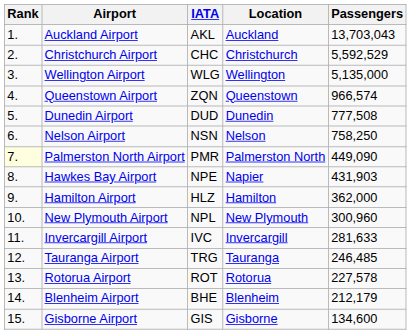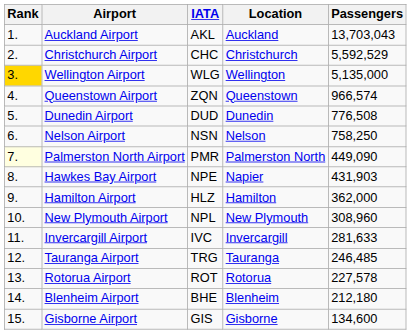 <table class="wikitable">
 <tr>
 <th>Rank</th>
 <th>Airport</th>
 <th><a href='#'>IATA</a></th>
 <th>Location</th>
 <th>Passengers</th>
 </tr>
 <tr>
 <td>1.</td>
 <td><a href='#'>Auckland Airport</a></td>
 <td>AKL</td>
 <td><a href='#'>Auckland</a></td>
 <td>13,703,043</td>
 </tr>
 <tr>
 <td>2.</td>
 <td><a href='#'>Christchurch Airport</a></td>
 <td>CHC</td>
 <td><a href='#'>Christchurch</a></td>
 <td>5,592,529</td>
 </tr>
 <tr>
-<td>3.</td>
+<td style="background: gold;">3.</td>
 <td><a href='#'>Wellington Airport</a></td>
 <td>WLG</td>
 <td><a href='#'>Wellington</a></td>
 <td>5,135,000</td>
 </tr>
 <tr>
 <td>4.</td>
 <td><a href='#'>Queenstown Airport</a></td>
 <td>ZQN</td>
 <td><a href='#'>Queenstown</a></td>
 <td>966,574</td>
 </tr>
 <tr>
 <td>5.</td>
 <td><a href='#'>Dunedin Airport</a></td>
 <td>DUD</td>
 <td><a href='#'>Dunedin</a></td>
-<td>777,508</td>
+<td>776,508</td>
 </tr>
 <tr>
 <td>6.</td>
 <td><a href='#'>Nelson Airport</a></td>
 <td>NSN</td>
 <td><a href='#'>Nelson</a></td>
 <td>758,250</td>
 </tr>
 <tr>
 <td style="background: lightyellow;">7.</td>
 <td><a href='#'>Palmerston North Airport</a></td>
 <td>PMR</td>
 <td><a href='#'>Palmerston North</a></td>
 <td>449,090</td>
 </tr>
 <tr>
 <td>8.</td>
 <td><a href='#'>Hawkes Bay Airport</a></td>
 <td>NPE</td>
 <td><a href='#'>Napier</a></td>
 <td>431,903</td>
 </tr>
 <tr>
 <td>9.</td>
 <td><a href='#'>Hamilton Airport</a></td>
 <td>HLZ</td>
 <td><a href='#'>Hamilton</a></td>
 <td>362,000</td>
 </tr>
 <tr>
 <td>10.</td>
 <td><a href='#'>New Plymouth Airport</a></td>
 <td>NPL</td>
 <td><a href='#'>New Plymouth</a></td>
-<td>300,960</td>
+<td>308,960</td>
 </tr>
 <tr>
 <td>11.</td>
 <td><a href='#'>Invercargill Airport</a></td>
 <td>IVC</td>
 <td><a href='#'>Invercargill</a></td>
 <td>281,633</td>
 </tr>
 <tr>
 <td>12.</td>
 <td><a href='#'>Tauranga Airport</a></td>
 <td>TRG</td>
 <td><a href='#'>Tauranga</a></td>
 <td>246,485</td>
 </tr>
 <tr>
 <td>13.</td>
 <td><a href='#'>Rotorua Airport</a></td>
 <td>ROT</td>
 <td><a href='#'>Rotorua</a></td>
 <td>227,578</td>
 </tr>
 <tr>
 <td>14.</td>
 <td><a href='#'>Blenheim Airport</a></td>
 <td>BHE</td>
 <td><a href='#'>Blenheim</a></td>
-<td>212,179</td>
+<td>212,180</td>
 </tr>
 <tr>
 <td>15.</td>
 <td><a href='#'>Gisborne Airport</a></td>
 <td>GIS</td>
 <td><a href='#'>Gisborne</a></td>
 <td>134,600</td>
 </tr>
 </table>
